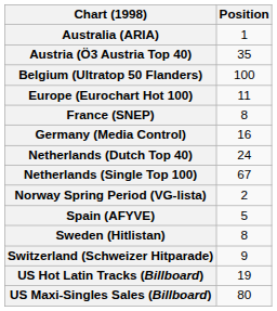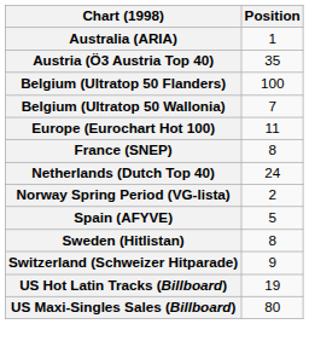 <table class="wikitable sortable plainrowheaders" style="text-align:center">
 <tr>
 <th scope="col">Chart (1998)</th>
 <th scope="col">Position</th>
 </tr>
 <tr>
 <th scope="row">Australia (ARIA)</th>
 <td>1</td>
 </tr>
 <tr>
 <th scope="row">Austria (Ö3 Austria Top 40)</th>
 <td>35</td>
 </tr>
 <tr>
 <th scope="row">Belgium (Ultratop 50 Flanders)</th>
 <td>100</td>
 </tr>
 <tr>
+<th scope="row">Belgium (Ultratop 50 Wallonia)</th>
+<td>7</td>
+</tr>
+<tr>
 <th scope="row">Europe (Eurochart Hot 100)</th>
 <td>11</td>
 </tr>
 <tr>
 <th scope="row">France (SNEP)</th>
 <td>8</td>
 </tr>
 <tr>
-<th scope="row">Germany (Media Control)</th>
-<td>16</td>
-</tr>
-<tr>
 <th scope="row">Netherlands (Dutch Top 40)</th>
 <td>24</td>
-</tr>
-<tr>
-<th scope="row">Netherlands (Single Top 100)</th>
-<td>67</td>
 </tr>
 <tr>
 <th scope="row">Norway Spring Period (VG-lista)</th>
 <td>2</td>
 </tr>
 <tr>
 <th scope="row">Spain (AFYVE)</th>
 <td>5</td>
 </tr>
 <tr>
 <th scope="row">Sweden (Hitlistan)</th>
 <td>8</td>
 </tr>
 <tr>
 <th scope="row">Switzerland (Schweizer Hitparade)</th>
 <td>9</td>
 </tr>
 <tr>
 <th scope="row">US Hot Latin Tracks (<em>Billboard</em>)</th>
 <td>19</td>
 </tr>
 <tr>
 <th scope="row">US Maxi-Singles Sales (<em>Billboard</em>)</th>
 <td>80</td>
 </tr>
 </table>
